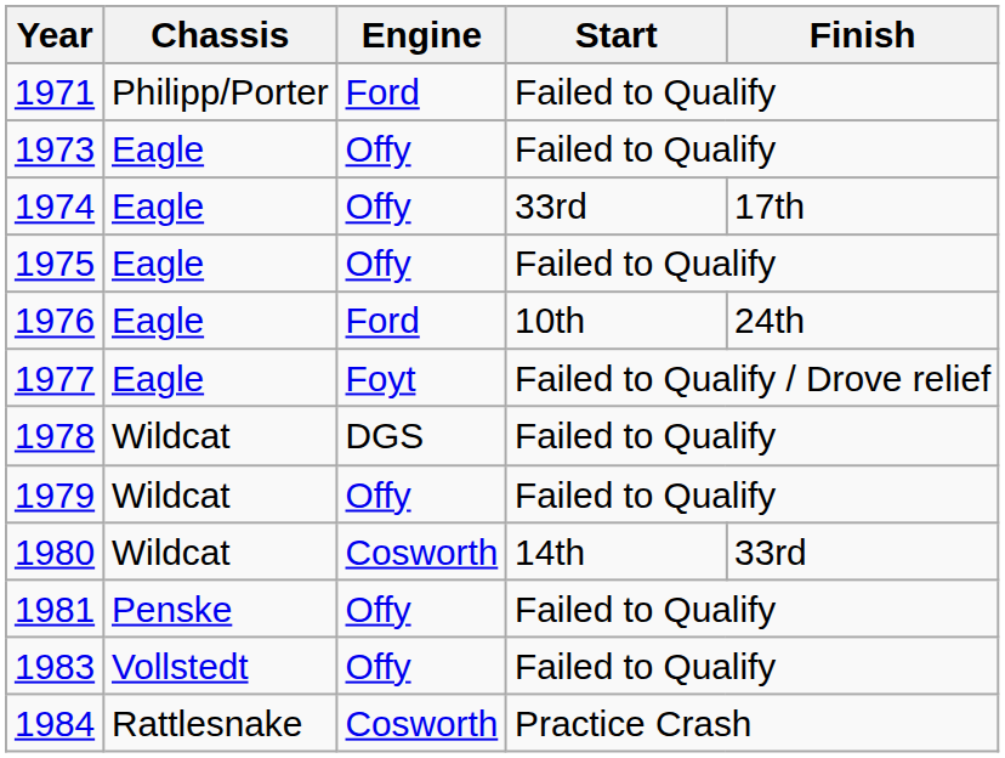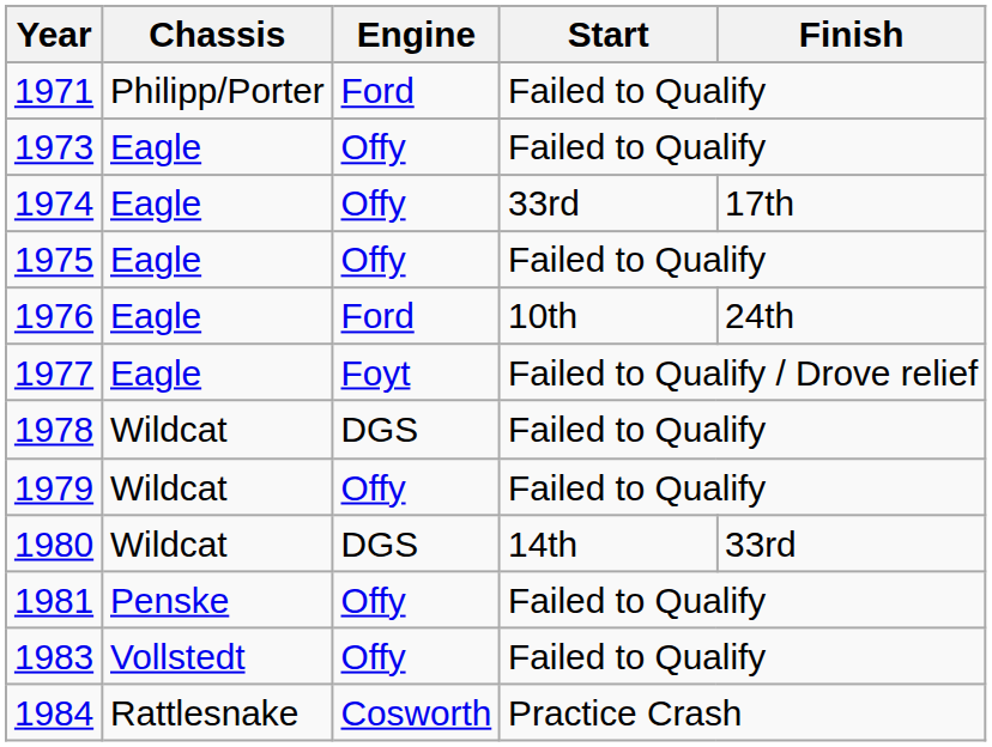 <table class="wikitable" style="font-size: 95%;">
 <tr>
 <th>Year</th>
 <th>Chassis</th>
 <th>Engine</th>
 <th>Start</th>
 <th>Finish</th>
 </tr>
 <tr>
 <td><a href='#'>1971</a></td>
 <td>Philipp/Porter</td>
 <td><a href='#'>Ford</a></td>
 <td colspan=2>Failed to Qualify</td>
 </tr>
 <tr>
 <td><a href='#'>1973</a></td>
 <td><a href='#'>Eagle</a></td>
 <td><a href='#'>Offy</a></td>
 <td colspan=2>Failed to Qualify</td>
 </tr>
 <tr>
 <td><a href='#'>1974</a></td>
 <td><a href='#'>Eagle</a></td>
 <td><a href='#'>Offy</a></td>
 <td>33rd</td>
 <td>17th</td>
 </tr>
 <tr>
 <td><a href='#'>1975</a></td>
 <td><a href='#'>Eagle</a></td>
 <td><a href='#'>Offy</a></td>
 <td colspan=2>Failed to Qualify</td>
 </tr>
 <tr>
 <td><a href='#'>1976</a></td>
 <td><a href='#'>Eagle</a></td>
 <td><a href='#'>Ford</a></td>
 <td>10th</td>
 <td>24th</td>
 </tr>
 <tr>
 <td><a href='#'>1977</a></td>
 <td><a href='#'>Eagle</a></td>
 <td><a href='#'>Foyt</a></td>
 <td colspan=2>Failed to Qualify / Drove relief</td>
 </tr>
 <tr>
 <td><a href='#'>1978</a></td>
 <td>Wildcat</td>
 <td>DGS</td>
 <td colspan=2>Failed to Qualify</td>
 </tr>
 <tr>
 <td><a href='#'>1979</a></td>
 <td>Wildcat</td>
 <td><a href='#'>Offy</a></td>
 <td colspan=2>Failed to Qualify</td>
 </tr>
 <tr>
 <td><a href='#'>1980</a></td>
 <td>Wildcat</td>
-<td><a href='#'>Cosworth</a></td>
+<td>DGS</td>
 <td>14th</td>
 <td>33rd</td>
 </tr>
 <tr>
 <td><a href='#'>1981</a></td>
 <td><a href='#'>Penske</a></td>
 <td><a href='#'>Offy</a></td>
 <td colspan=2>Failed to Qualify</td>
 </tr>
 <tr>
 <td><a href='#'>1983</a></td>
 <td><a href='#'>Vollstedt</a></td>
 <td><a href='#'>Offy</a></td>
 <td colspan=2>Failed to Qualify</td>
 </tr>
 <tr>
 <td><a href='#'>1984</a></td>
 <td>Rattlesnake</td>
 <td><a href='#'>Cosworth</a></td>
 <td colspan=2>Practice Crash</td>
 </tr>
 </table>
